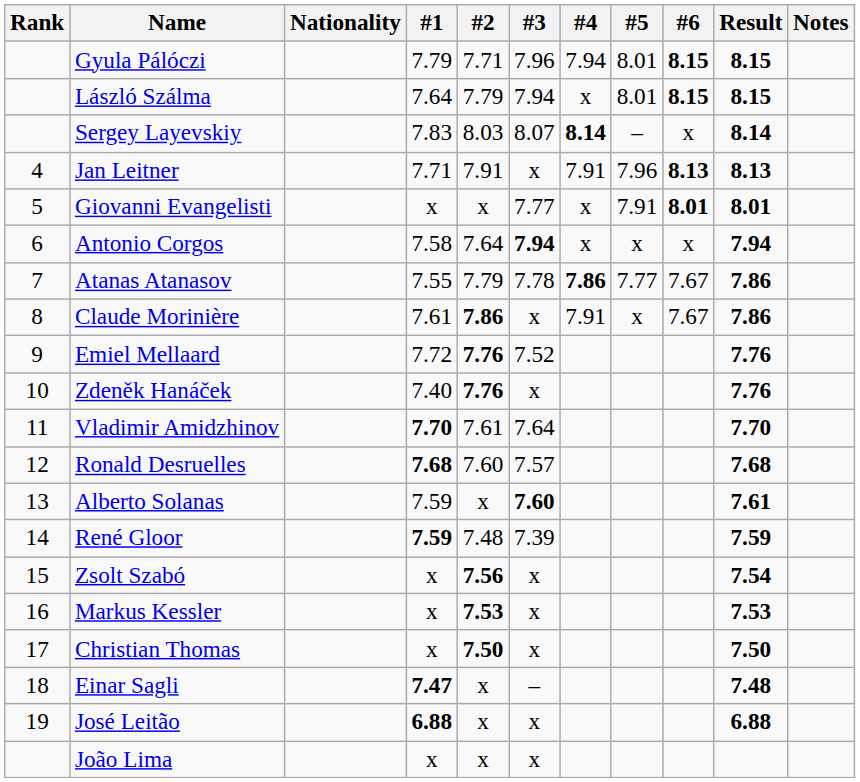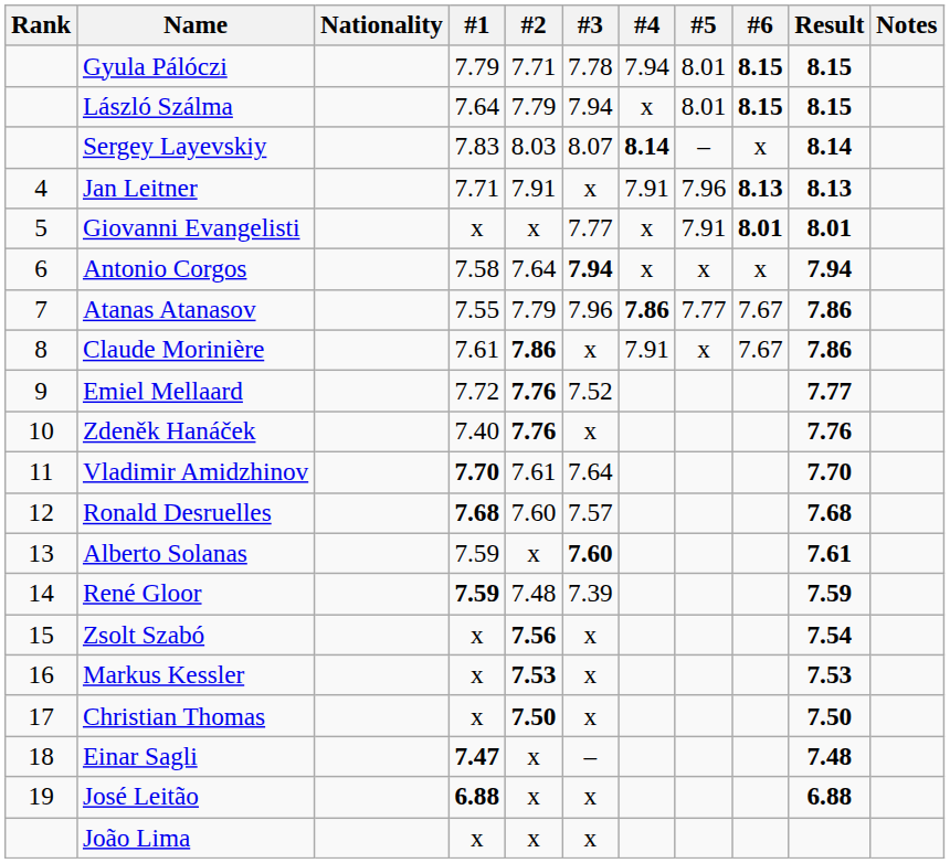 <table class="wikitable sortable" style="text-align:center">
 <tr>
 <th>Rank</th>
 <th>Name</th>
 <th>Nationality</th>
 <th>#1</th>
 <th>#2</th>
 <th>#3</th>
 <th>#4</th>
 <th>#5</th>
 <th>#6</th>
 <th>Result</th>
 <th>Notes</th>
 </tr>
 <tr>
 <td></td>
 <td align="left"><a href='#'>Gyula Pálóczi</a></td>
 <td align=left></td>
 <td>7.79</td>
 <td>7.71</td>
-<td>7.96</td>
+<td>7.78</td>
 <td>7.94</td>
 <td>8.01</td>
 <td><strong>8.15</strong></td>
 <td><strong>8.15</strong></td>
 <td></td>
 </tr>
 <tr>
 <td></td>
 <td align="left"><a href='#'>László Szálma</a></td>
 <td align=left></td>
 <td>7.64</td>
 <td>7.79</td>
 <td>7.94</td>
 <td>x</td>
 <td>8.01</td>
 <td><strong>8.15</strong></td>
 <td><strong>8.15</strong></td>
 <td></td>
 </tr>
 <tr>
 <td></td>
 <td align="left"><a href='#'>Sergey Layevskiy</a></td>
 <td align=left></td>
 <td>7.83</td>
 <td>8.03</td>
 <td>8.07</td>
 <td><strong>8.14</strong></td>
 <td>–</td>
 <td>x</td>
 <td><strong>8.14</strong></td>
 <td></td>
 </tr>
 <tr>
 <td>4</td>
 <td align="left"><a href='#'>Jan Leitner</a></td>
 <td align=left></td>
 <td>7.71</td>
 <td>7.91</td>
 <td>x</td>
 <td>7.91</td>
 <td>7.96</td>
 <td><strong>8.13</strong></td>
 <td><strong>8.13</strong></td>
 <td></td>
 </tr>
 <tr>
 <td>5</td>
 <td align="left"><a href='#'>Giovanni Evangelisti</a></td>
 <td align=left></td>
 <td>x</td>
 <td>x</td>
 <td>7.77</td>
 <td>x</td>
 <td>7.91</td>
 <td><strong>8.01</strong></td>
 <td><strong>8.01</strong></td>
 <td></td>
 </tr>
 <tr>
 <td>6</td>
 <td align="left"><a href='#'>Antonio Corgos</a></td>
 <td align=left></td>
 <td>7.58</td>
 <td>7.64</td>
 <td><strong>7.94</strong></td>
 <td>x</td>
 <td>x</td>
 <td>x</td>
 <td><strong>7.94</strong></td>
 <td></td>
 </tr>
 <tr>
 <td>7</td>
 <td align="left"><a href='#'>Atanas Atanasov</a></td>
 <td align=left></td>
 <td>7.55</td>
 <td>7.79</td>
-<td>7.78</td>
+<td>7.96</td>
 <td><strong>7.86</strong></td>
 <td>7.77</td>
 <td>7.67</td>
 <td><strong>7.86</strong></td>
 <td></td>
 </tr>
 <tr>
 <td>8</td>
 <td align="left"><a href='#'>Claude Morinière</a></td>
 <td align=left></td>
 <td>7.61</td>
 <td><strong>7.86</strong></td>
 <td>x</td>
 <td>7.91</td>
 <td>x</td>
 <td>7.67</td>
 <td><strong>7.86</strong></td>
 <td></td>
 </tr>
 <tr>
 <td>9</td>
 <td align="left"><a href='#'>Emiel Mellaard</a></td>
 <td align=left></td>
 <td>7.72</td>
 <td><strong>7.76</strong></td>
 <td>7.52</td>
 <td></td>
 <td></td>
 <td></td>
-<td><strong>7.76</strong></td>
+<td><strong>7.77</strong></td>
 <td></td>
 </tr>
 <tr>
 <td>10</td>
 <td align="left"><a href='#'>Zdeněk Hanáček</a></td>
 <td align=left></td>
 <td>7.40</td>
 <td><strong>7.76</strong></td>
 <td>x</td>
 <td></td>
 <td></td>
 <td></td>
 <td><strong>7.76</strong></td>
 <td></td>
 </tr>
 <tr>
 <td>11</td>
 <td align="left"><a href='#'>Vladimir Amidzhinov</a></td>
 <td align=left></td>
 <td><strong>7.70</strong></td>
 <td>7.61</td>
 <td>7.64</td>
 <td></td>
 <td></td>
 <td></td>
 <td><strong>7.70</strong></td>
 <td></td>
 </tr>
 <tr>
 <td>12</td>
 <td align="left"><a href='#'>Ronald Desruelles</a></td>
 <td align=left></td>
 <td><strong>7.68</strong></td>
 <td>7.60</td>
 <td>7.57</td>
 <td></td>
 <td></td>
 <td></td>
 <td><strong>7.68</strong></td>
 <td></td>
 </tr>
 <tr>
 <td>13</td>
 <td align="left"><a href='#'>Alberto Solanas</a></td>
 <td align=left></td>
 <td>7.59</td>
 <td>x</td>
 <td><strong>7.60</strong></td>
 <td></td>
 <td></td>
 <td></td>
 <td><strong>7.61</strong></td>
 <td></td>
 </tr>
 <tr>
 <td>14</td>
 <td align="left"><a href='#'>René Gloor</a></td>
 <td align=left></td>
 <td><strong>7.59</strong></td>
 <td>7.48</td>
 <td>7.39</td>
 <td></td>
 <td></td>
 <td></td>
 <td><strong>7.59</strong></td>
 <td></td>
 </tr>
 <tr>
 <td>15</td>
 <td align="left"><a href='#'>Zsolt Szabó</a></td>
 <td align=left></td>
 <td>x</td>
 <td><strong>7.56</strong></td>
 <td>x</td>
 <td></td>
 <td></td>
 <td></td>
 <td><strong>7.54</strong></td>
 <td></td>
 </tr>
 <tr>
 <td>16</td>
 <td align="left"><a href='#'>Markus Kessler</a></td>
 <td align=left></td>
 <td>x</td>
 <td><strong>7.53</strong></td>
 <td>x</td>
 <td></td>
 <td></td>
 <td></td>
 <td><strong>7.53</strong></td>
 <td></td>
 </tr>
 <tr>
 <td>17</td>
 <td align="left"><a href='#'>Christian Thomas</a></td>
 <td align=left></td>
 <td>x</td>
 <td><strong>7.50</strong></td>
 <td>x</td>
 <td></td>
 <td></td>
 <td></td>
 <td><strong>7.50</strong></td>
 <td></td>
 </tr>
 <tr>
 <td>18</td>
 <td align="left"><a href='#'>Einar Sagli</a></td>
 <td align=left></td>
 <td><strong>7.47</strong></td>
 <td>x</td>
 <td>–</td>
 <td></td>
 <td></td>
 <td></td>
 <td><strong>7.48</strong></td>
 <td></td>
 </tr>
 <tr>
 <td>19</td>
 <td align="left"><a href='#'>José Leitão</a></td>
 <td align=left></td>
 <td><strong>6.88</strong></td>
 <td>x</td>
 <td>x</td>
 <td></td>
 <td></td>
 <td></td>
 <td><strong>6.88</strong></td>
 <td></td>
 </tr>
 <tr>
 <td></td>
 <td align="left"><a href='#'>João Lima</a></td>
 <td align=left></td>
 <td>x</td>
 <td>x</td>
 <td>x</td>
 <td></td>
 <td></td>
 <td></td>
 <td><strong></strong></td>
 <td></td>
 </tr>
 </table>
